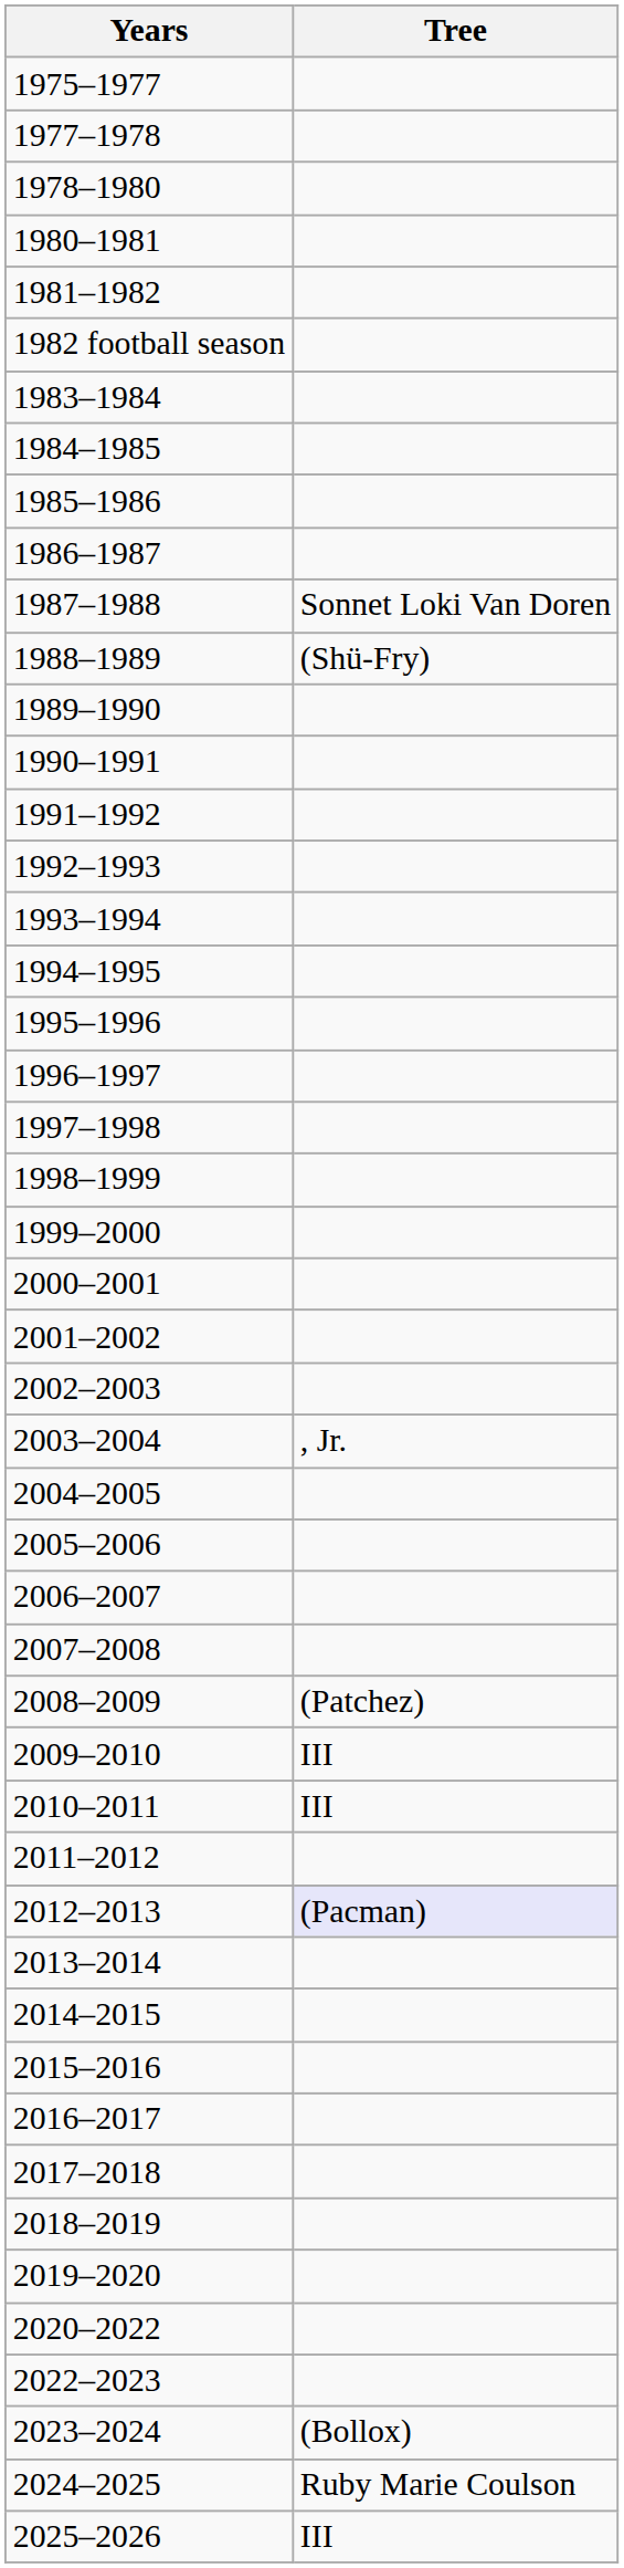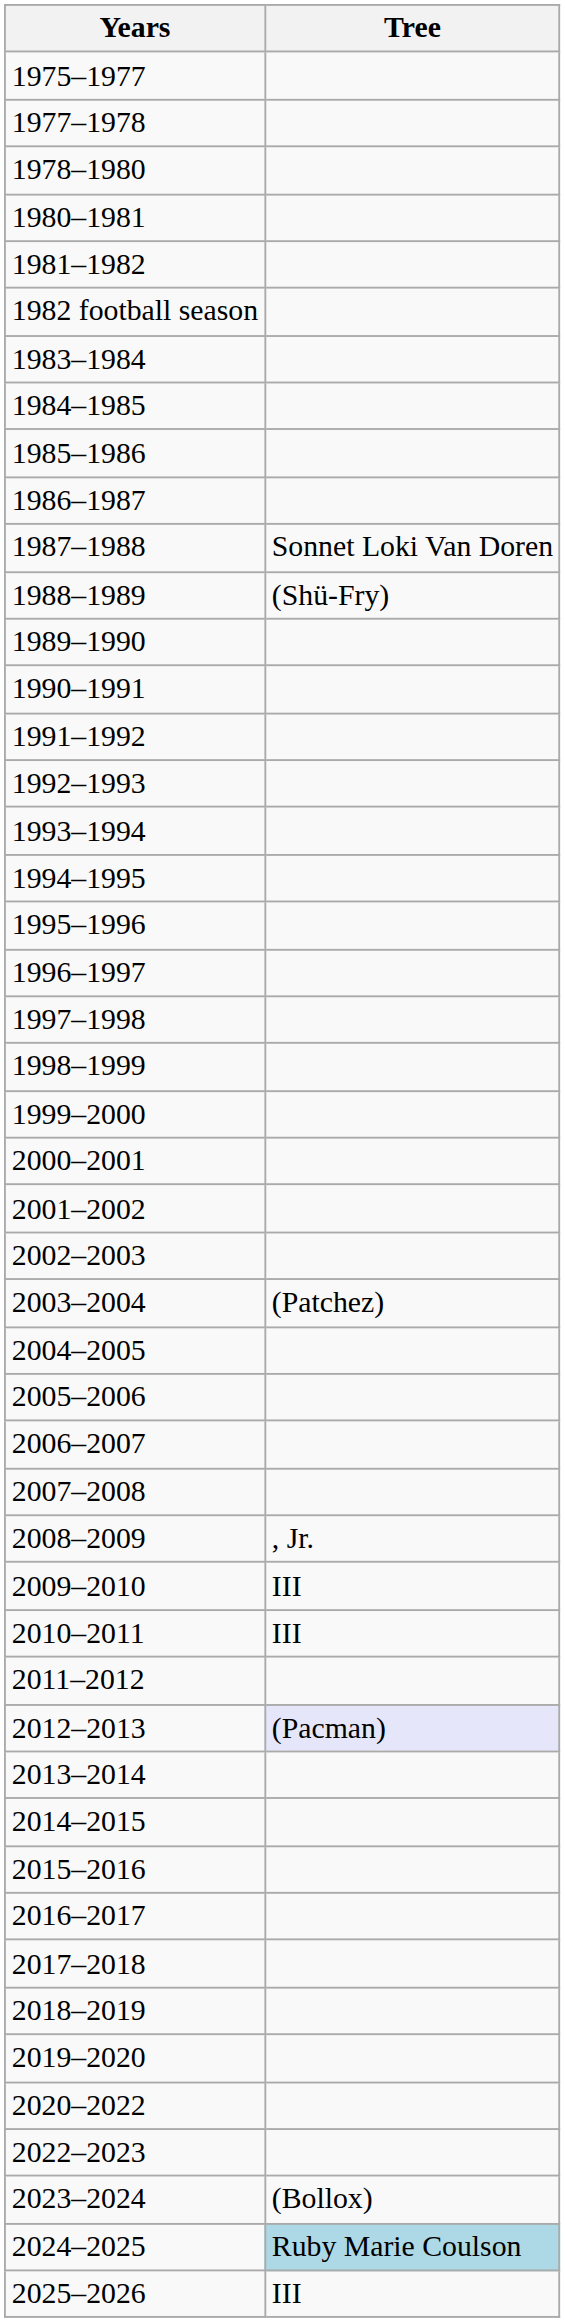 <table class="wikitable sortable">
 <tr>
 <th>Years</th>
 <th>Tree</th>
 </tr>
 <tr>
 <td>1975–1977</td>
 <td></td>
 </tr>
 <tr>
 <td>1977–1978</td>
 <td></td>
 </tr>
 <tr>
 <td>1978–1980</td>
 <td></td>
 </tr>
 <tr>
 <td>1980–1981</td>
 <td></td>
 </tr>
 <tr>
 <td>1981–1982</td>
 <td></td>
 </tr>
 <tr>
 <td>1982 football season</td>
 <td></td>
 </tr>
 <tr>
 <td>1983–1984</td>
 <td></td>
 </tr>
 <tr>
 <td>1984–1985</td>
 <td></td>
 </tr>
 <tr>
 <td>1985–1986</td>
 <td></td>
 </tr>
 <tr>
 <td>1986–1987</td>
 <td></td>
 </tr>
 <tr>
 <td>1987–1988</td>
 <td>Sonnet Loki Van Doren</td>
 </tr>
 <tr>
 <td>1988–1989</td>
 <td> (Shü-Fry)</td>
 </tr>
 <tr>
 <td>1989–1990</td>
 <td></td>
 </tr>
 <tr>
 <td>1990–1991</td>
 <td></td>
 </tr>
 <tr>
 <td>1991–1992</td>
 <td></td>
 </tr>
 <tr>
 <td>1992–1993</td>
 <td></td>
 </tr>
 <tr>
 <td>1993–1994</td>
 <td></td>
 </tr>
 <tr>
 <td>1994–1995</td>
 <td></td>
 </tr>
 <tr>
 <td>1995–1996</td>
 <td></td>
 </tr>
 <tr>
 <td>1996–1997</td>
 <td></td>
 </tr>
 <tr>
 <td>1997–1998</td>
 <td></td>
 </tr>
 <tr>
 <td>1998–1999</td>
 <td></td>
 </tr>
 <tr>
 <td>1999–2000</td>
 <td></td>
 </tr>
 <tr>
 <td>2000–2001</td>
 <td></td>
 </tr>
 <tr>
 <td>2001–2002</td>
 <td></td>
 </tr>
 <tr>
 <td>2002–2003</td>
 <td></td>
 </tr>
 <tr>
 <td>2003–2004</td>
-<td>, Jr.</td>
+<td> (Patchez)</td>
 </tr>
 <tr>
 <td>2004–2005</td>
 <td></td>
 </tr>
 <tr>
 <td>2005–2006</td>
 <td></td>
 </tr>
 <tr>
 <td>2006–2007</td>
 <td></td>
 </tr>
 <tr>
 <td>2007–2008</td>
 <td></td>
 </tr>
 <tr>
 <td>2008–2009</td>
-<td> (Patchez)</td>
+<td>, Jr.</td>
 </tr>
 <tr>
 <td>2009–2010</td>
 <td> III</td>
 </tr>
 <tr>
 <td>2010–2011</td>
 <td> III</td>
 </tr>
 <tr>
 <td>2011–2012</td>
 <td></td>
 </tr>
 <tr>
 <td>2012–2013</td>
 <td style="background: lavender;"> (Pacman)</td>
 </tr>
 <tr>
 <td>2013–2014</td>
 <td></td>
 </tr>
 <tr>
 <td>2014–2015</td>
 <td></td>
 </tr>
 <tr>
 <td>2015–2016</td>
 <td></td>
 </tr>
 <tr>
 <td>2016–2017</td>
 <td></td>
 </tr>
 <tr>
 <td>2017–2018</td>
 <td></td>
 </tr>
 <tr>
 <td>2018–2019</td>
 <td></td>
 </tr>
 <tr>
 <td>2019–2020</td>
 <td></td>
 </tr>
 <tr>
 <td>2020–2022</td>
 <td></td>
 </tr>
 <tr>
 <td>2022–2023</td>
 <td></td>
 </tr>
 <tr>
 <td>2023–2024</td>
 <td> (Bollox)</td>
 </tr>
 <tr>
 <td>2024–2025</td>
-<td>Ruby Marie Coulson</td>
+<td style="background: lightblue;">Ruby Marie Coulson</td>
 </tr>
 <tr>
 <td>2025–2026</td>
 <td> III</td>
 </tr>
 </table>
